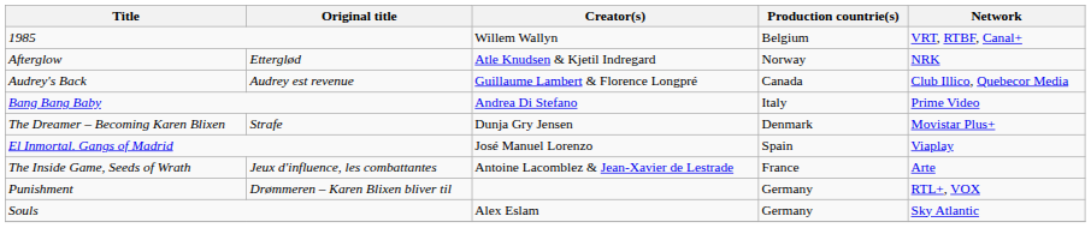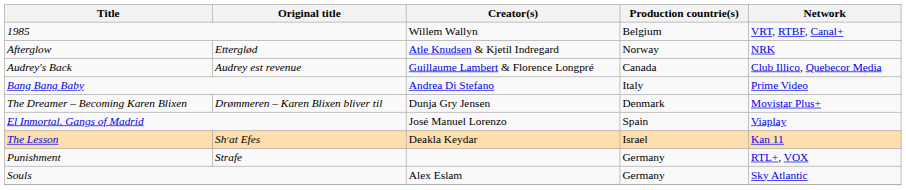 <table class="sortable wikitable" style="width:100%; margin-bottom:4px">
 <tr>
 <th scope="col">Title</th>
 <th scope="col">Original title</th>
 <th scope="col">Creator(s)</th>
 <th scope="col">Production countrie(s)</th>
 <th scope="col">Network</th>
 </tr>
 <tr>
 <td colspan="2"><em>1985</em></td>
 <td>Willem Wallyn</td>
 <td>Belgium</td>
 <td><a href='#'>VRT</a>, <a href='#'>RTBF</a>, <a href='#'>Canal+</a></td>
 </tr>
 <tr>
 <td><em>Afterglow</em></td>
 <td><em>Etterglød</em></td>
 <td><a href='#'>Atle Knudsen</a> & Kjetil Indregard</td>
 <td>Norway</td>
 <td><a href='#'>NRK</a></td>
 </tr>
 <tr>
 <td><em>Audrey's Back</em></td>
 <td><em>Audrey est revenue</em></td>
 <td><a href='#'>Guillaume Lambert</a> & Florence Longpré</td>
 <td>Canada</td>
 <td><a href='#'>Club Illico</a>, <a href='#'>Quebecor Media</a></td>
 </tr>
 <tr>
 <td colspan="2"><em><a href='#'>Bang Bang Baby</a></em></td>
 <td><a href='#'>Andrea Di Stefano</a></td>
 <td>Italy</td>
 <td><a href='#'>Prime Video</a></td>
 </tr>
 <tr>
 <td><em>The Dreamer – Becoming Karen Blixen</em></td>
-<td><em>Strafe</em></td>
+<td><em>Drømmeren – Karen Blixen bliver til</em></td>
 <td>Dunja Gry Jensen</td>
 <td>Denmark</td>
 <td><a href='#'>Movistar Plus+</a></td>
 </tr>
 <tr>
 <td colspan="2"><em><a href='#'>El Inmortal. Gangs of Madrid</a></em></td>
 <td>José Manuel Lorenzo</td>
 <td>Spain</td>
 <td><a href='#'>Viaplay</a></td>
 </tr>
-<tr>
-<td><em>The Inside Game, Seeds of Wrath</em></td>
-<td><em>Jeux d'influence, les combattantes</em></td>
-<td>Antoine Lacomblez & <a href='#'>Jean-Xavier de Lestrade</a></td>
-<td>France</td>
-<td><a href='#'>Arte</a></td>
+<tr style="background:#FFDEAD;">
+<td><em><a href='#'>The Lesson</a></em></td>
+<td><em>Sh׳at Efes</em></td>
+<td>Deakla Keydar</td>
+<td>Israel</td>
+<td><a href='#'>Kan 11</a></td>
 </tr>
 <tr>
 <td><em>Punishment</em></td>
-<td><em>Drømmeren – Karen Blixen bliver til</em></td>
+<td><em>Strafe</em></td>
 <td></td>
 <td>Germany</td>
 <td><a href='#'>RTL+</a>, <a href='#'>VOX</a></td>
 </tr>
 <tr>
 <td colspan="2"><em>Souls</em></td>
 <td>Alex Eslam</td>
 <td>Germany</td>
 <td><a href='#'>Sky Atlantic</a></td>
 </tr>
 <tr>
 </tr>
 </table>
